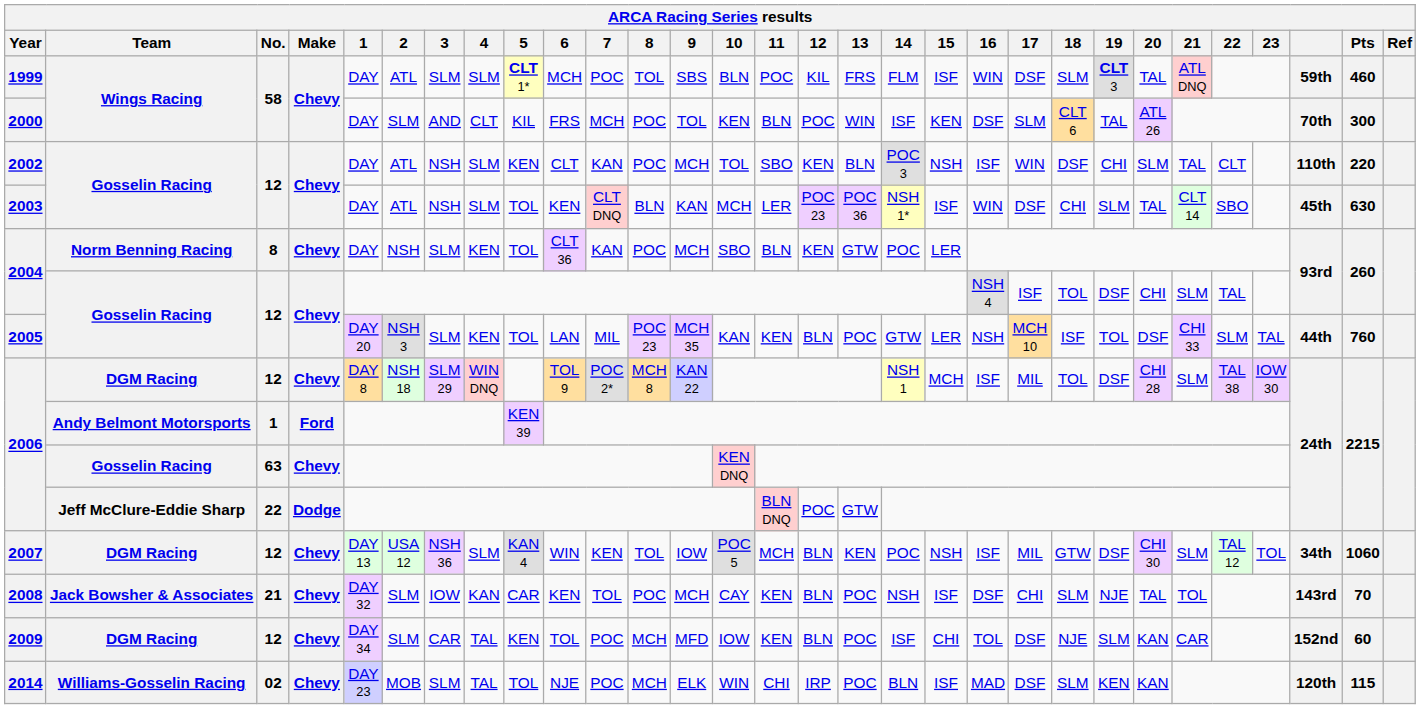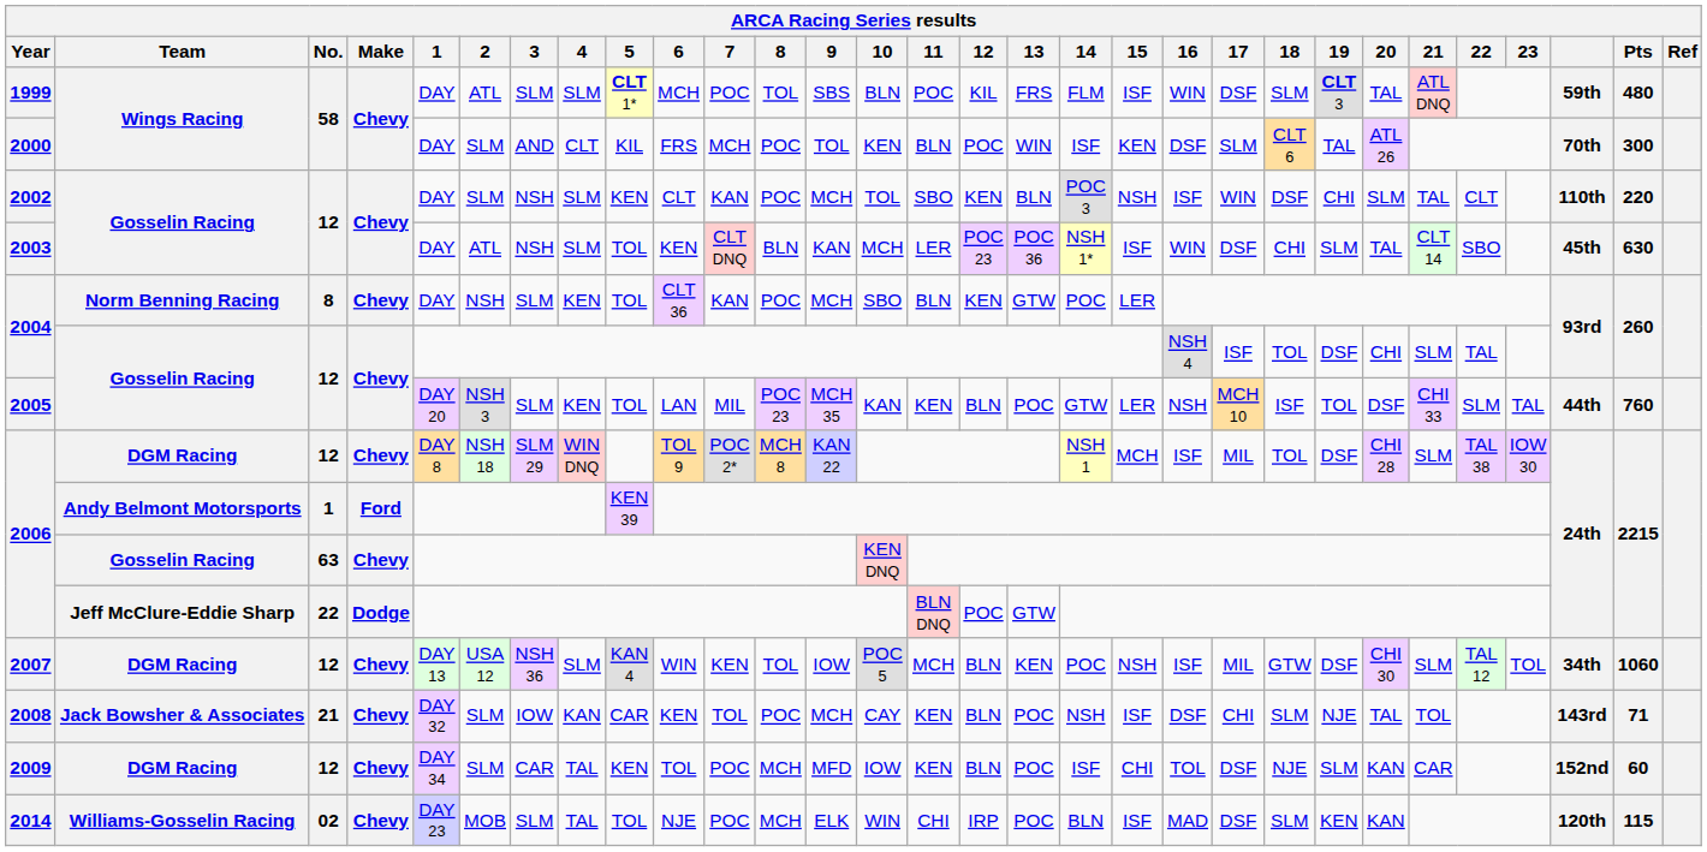 <table class="wikitable" style="text-align:center; font-size:75%">
 <tr>
 <th colspan=45><a href='#'>ARCA Racing Series</a> results</th>
 </tr>
 <tr>
 <th>Year</th>
 <th>Team</th>
 <th>No.</th>
 <th>Make</th>
 <th>1</th>
 <th>2</th>
 <th>3</th>
 <th>4</th>
 <th>5</th>
 <th>6</th>
 <th>7</th>
 <th>8</th>
 <th>9</th>
 <th>10</th>
 <th>11</th>
 <th>12</th>
 <th>13</th>
 <th>14</th>
 <th>15</th>
 <th>16</th>
 <th>17</th>
 <th>18</th>
 <th>19</th>
 <th>20</th>
 <th>21</th>
 <th>22</th>
 <th>23</th>
 <th></th>
 <th>Pts</th>
 <th>Ref</th>
 </tr>
 <tr>
 <th><a href='#'>1999</a></th>
 <th rowspan=2><a href='#'>Wings Racing</a></th>
 <th rowspan=2>58</th>
 <th rowspan=2><a href='#'>Chevy</a></th>
 <td><a href='#'>DAY</a></td>
 <td><a href='#'>ATL</a></td>
 <td><a href='#'>SLM</a></td>
 <td><a href='#'>SLM</a></td>
 <td style="background:#FFFFBF;"><strong><a href='#'>CLT</a></strong><br><small>1*</small></td>
 <td><a href='#'>MCH</a></td>
 <td><a href='#'>POC</a></td>
 <td><a href='#'>TOL</a></td>
 <td><a href='#'>SBS</a></td>
 <td><a href='#'>BLN</a></td>
 <td><a href='#'>POC</a></td>
 <td><a href='#'>KIL</a></td>
 <td><a href='#'>FRS</a></td>
 <td><a href='#'>FLM</a></td>
 <td><a href='#'>ISF</a></td>
 <td><a href='#'>WIN</a></td>
 <td><a href='#'>DSF</a></td>
 <td><a href='#'>SLM</a></td>
 <td style="background:#DFDFDF;"><strong><a href='#'>CLT</a></strong><br><small>3</small></td>
 <td><a href='#'>TAL</a></td>
 <td style="background:#FFCFCF;"><a href='#'>ATL</a><br><small>DNQ</small></td>
 <td colspan=2></td>
 <th>59th</th>
-<th>460</th>
+<th>480</th>
 <th></th>
 </tr>
 <tr>
 <th><a href='#'>2000</a></th>
 <td><a href='#'>DAY</a></td>
 <td><a href='#'>SLM</a></td>
 <td><a href='#'>AND</a></td>
 <td><a href='#'>CLT</a></td>
 <td><a href='#'>KIL</a></td>
 <td><a href='#'>FRS</a></td>
 <td><a href='#'>MCH</a></td>
 <td><a href='#'>POC</a></td>
 <td><a href='#'>TOL</a></td>
 <td><a href='#'>KEN</a></td>
 <td><a href='#'>BLN</a></td>
 <td><a href='#'>POC</a></td>
 <td><a href='#'>WIN</a></td>
 <td><a href='#'>ISF</a></td>
 <td><a href='#'>KEN</a></td>
 <td><a href='#'>DSF</a></td>
 <td><a href='#'>SLM</a></td>
 <td style="background:#FFDF9F;"><a href='#'>CLT</a><br><small>6</small></td>
 <td><a href='#'>TAL</a></td>
 <td style="background:#EFCFFF;"><a href='#'>ATL</a><br><small>26</small></td>
 <td colspan=3></td>
 <th>70th</th>
 <th>300</th>
 <th></th>
 </tr>
 <tr>
 <th><a href='#'>2002</a></th>
 <th rowspan=2><a href='#'>Gosselin Racing</a></th>
 <th rowspan=2>12</th>
 <th rowspan=2><a href='#'>Chevy</a></th>
 <td><a href='#'>DAY</a></td>
-<td><a href='#'>ATL</a></td>
+<td><a href='#'>SLM</a></td>
 <td><a href='#'>NSH</a></td>
 <td><a href='#'>SLM</a></td>
 <td><a href='#'>KEN</a></td>
 <td><a href='#'>CLT</a></td>
 <td><a href='#'>KAN</a></td>
 <td><a href='#'>POC</a></td>
 <td><a href='#'>MCH</a></td>
 <td><a href='#'>TOL</a></td>
 <td><a href='#'>SBO</a></td>
 <td><a href='#'>KEN</a></td>
 <td><a href='#'>BLN</a></td>
 <td style="background:#DFDFDF;"><a href='#'>POC</a><br><small>3</small></td>
 <td><a href='#'>NSH</a></td>
 <td><a href='#'>ISF</a></td>
 <td><a href='#'>WIN</a></td>
 <td><a href='#'>DSF</a></td>
 <td><a href='#'>CHI</a></td>
 <td><a href='#'>SLM</a></td>
 <td><a href='#'>TAL</a></td>
 <td><a href='#'>CLT</a></td>
 <td></td>
 <th>110th</th>
 <th>220</th>
 <th></th>
 </tr>
 <tr>
 <th><a href='#'>2003</a></th>
 <td><a href='#'>DAY</a></td>
 <td><a href='#'>ATL</a></td>
 <td><a href='#'>NSH</a></td>
 <td><a href='#'>SLM</a></td>
 <td><a href='#'>TOL</a></td>
 <td><a href='#'>KEN</a></td>
 <td style="background:#FFCFCF;"><a href='#'>CLT</a><br><small>DNQ</small></td>
 <td><a href='#'>BLN</a></td>
 <td><a href='#'>KAN</a></td>
 <td><a href='#'>MCH</a></td>
 <td><a href='#'>LER</a></td>
 <td style="background:#EFCFFF;"><a href='#'>POC</a><br><small>23</small></td>
 <td style="background:#EFCFFF;"><a href='#'>POC</a><br><small>36</small></td>
 <td style="background:#FFFFBF;"><a href='#'>NSH</a><br><small>1*</small></td>
 <td><a href='#'>ISF</a></td>
 <td><a href='#'>WIN</a></td>
 <td><a href='#'>DSF</a></td>
 <td><a href='#'>CHI</a></td>
 <td><a href='#'>SLM</a></td>
 <td><a href='#'>TAL</a></td>
 <td style="background:#DFFFDF;"><a href='#'>CLT</a><br><small>14</small></td>
 <td><a href='#'>SBO</a></td>
 <td></td>
 <th>45th</th>
 <th>630</th>
 <th></th>
 </tr>
 <tr>
 <th rowspan=2><a href='#'>2004</a></th>
 <th><a href='#'>Norm Benning Racing</a></th>
 <th>8</th>
 <th><a href='#'>Chevy</a></th>
 <td><a href='#'>DAY</a></td>
 <td><a href='#'>NSH</a></td>
 <td><a href='#'>SLM</a></td>
 <td><a href='#'>KEN</a></td>
 <td><a href='#'>TOL</a></td>
 <td style="background:#EFCFFF;"><a href='#'>CLT</a><br><small>36</small></td>
 <td><a href='#'>KAN</a></td>
 <td><a href='#'>POC</a></td>
 <td><a href='#'>MCH</a></td>
 <td><a href='#'>SBO</a></td>
 <td><a href='#'>BLN</a></td>
 <td><a href='#'>KEN</a></td>
 <td><a href='#'>GTW</a></td>
 <td><a href='#'>POC</a></td>
 <td><a href='#'>LER</a></td>
 <td colspan=8></td>
 <th rowspan=2>93rd</th>
 <th rowspan=2>260</th>
 <th rowspan=2></th>
 </tr>
 <tr>
 <th rowspan=2><a href='#'>Gosselin Racing</a></th>
 <th rowspan=2>12</th>
 <th rowspan=2><a href='#'>Chevy</a></th>
 <td colspan=15></td>
 <td style="background:#DFDFDF;"><a href='#'>NSH</a><br><small>4</small></td>
 <td><a href='#'>ISF</a></td>
 <td><a href='#'>TOL</a></td>
 <td><a href='#'>DSF</a></td>
 <td><a href='#'>CHI</a></td>
 <td><a href='#'>SLM</a></td>
 <td><a href='#'>TAL</a></td>
 <td></td>
 </tr>
 <tr>
 <th><a href='#'>2005</a></th>
 <td style="background:#EFCFFF;"><a href='#'>DAY</a><br><small>20</small></td>
 <td style="background:#DFDFDF;"><a href='#'>NSH</a><br><small>3</small></td>
 <td><a href='#'>SLM</a></td>
 <td><a href='#'>KEN</a></td>
 <td><a href='#'>TOL</a></td>
 <td><a href='#'>LAN</a></td>
 <td><a href='#'>MIL</a></td>
 <td style="background:#EFCFFF;"><a href='#'>POC</a><br><small>23</small></td>
 <td style="background:#EFCFFF;"><a href='#'>MCH</a><br><small>35</small></td>
 <td><a href='#'>KAN</a></td>
 <td><a href='#'>KEN</a></td>
 <td><a href='#'>BLN</a></td>
 <td><a href='#'>POC</a></td>
 <td><a href='#'>GTW</a></td>
 <td><a href='#'>LER</a></td>
 <td><a href='#'>NSH</a></td>
 <td style="background:#FFDF9F;"><a href='#'>MCH</a><br><small>10</small></td>
 <td><a href='#'>ISF</a></td>
 <td><a href='#'>TOL</a></td>
 <td><a href='#'>DSF</a></td>
 <td style="background:#EFCFFF;"><a href='#'>CHI</a><br><small>33</small></td>
 <td><a href='#'>SLM</a></td>
 <td><a href='#'>TAL</a></td>
 <th>44th</th>
 <th>760</th>
 <th></th>
 </tr>
 <tr>
 <th rowspan=4><a href='#'>2006</a></th>
 <th><a href='#'>DGM Racing</a></th>
 <th>12</th>
 <th><a href='#'>Chevy</a></th>
 <td style="background:#FFDF9F;"><a href='#'>DAY</a><br><small>8</small></td>
 <td style="background:#DFFFDF;"><a href='#'>NSH</a><br><small>18</small></td>
 <td style="background:#EFCFFF;"><a href='#'>SLM</a><br><small>29</small></td>
 <td style="background:#FFCFCF;"><a href='#'>WIN</a><br><small>DNQ</small></td>
 <td></td>
 <td style="background:#FFDF9F;"><a href='#'>TOL</a><br><small>9</small></td>
 <td style="background:#DFDFDF;"><a href='#'>POC</a><br><small>2*</small></td>
 <td style="background:#FFDF9F;"><a href='#'>MCH</a><br><small>8</small></td>
 <td style="background:#CFCFFF;"><a href='#'>KAN</a><br><small>22</small></td>
 <td colspan=4></td>
 <td style="background:#FFFFBF;"><a href='#'>NSH</a><br><small>1</small></td>
 <td><a href='#'>MCH</a></td>
 <td><a href='#'>ISF</a></td>
 <td><a href='#'>MIL</a></td>
 <td><a href='#'>TOL</a></td>
 <td><a href='#'>DSF</a></td>
 <td style="background:#EFCFFF;"><a href='#'>CHI</a><br><small>28</small></td>
 <td><a href='#'>SLM</a></td>
 <td style="background:#EFCFFF;"><a href='#'>TAL</a><br><small>38</small></td>
 <td style="background:#EFCFFF;"><a href='#'>IOW</a><br><small>30</small></td>
 <th rowspan=4>24th</th>
 <th rowspan=4>2215</th>
 <th rowspan=4></th>
 </tr>
 <tr>
 <th><a href='#'>Andy Belmont Motorsports</a></th>
 <th>1</th>
 <th><a href='#'>Ford</a></th>
 <td colspan=4></td>
 <td style="background:#EFCFFF;"><a href='#'>KEN</a><br><small>39</small></td>
 <td colspan=18></td>
 </tr>
 <tr>
 <th><a href='#'>Gosselin Racing</a></th>
 <th>63</th>
 <th><a href='#'>Chevy</a></th>
 <td colspan=9></td>
 <td style="background:#FFCFCF;"><a href='#'>KEN</a><br><small>DNQ</small></td>
 <td colspan=13></td>
 </tr>
 <tr>
 <th>Jeff McClure-Eddie Sharp</th>
 <th>22</th>
 <th><a href='#'>Dodge</a></th>
 <td colspan=10></td>
 <td style="background:#FFCFCF;"><a href='#'>BLN</a><br><small>DNQ</small></td>
 <td><a href='#'>POC</a></td>
 <td><a href='#'>GTW</a></td>
 <td colspan=10></td>
 </tr>
 <tr>
 <th><a href='#'>2007</a></th>
 <th><a href='#'>DGM Racing</a></th>
 <th>12</th>
 <th><a href='#'>Chevy</a></th>
 <td style="background:#DFFFDF;"><a href='#'>DAY</a><br><small>13</small></td>
 <td style="background:#DFFFDF;"><a href='#'>USA</a><br><small>12</small></td>
 <td style="background:#EFCFFF;"><a href='#'>NSH</a><br><small>36</small></td>
 <td><a href='#'>SLM</a></td>
 <td style="background:#DFDFDF;"><a href='#'>KAN</a><br><small>4</small></td>
 <td><a href='#'>WIN</a></td>
 <td><a href='#'>KEN</a></td>
 <td><a href='#'>TOL</a></td>
 <td><a href='#'>IOW</a></td>
 <td style="background:#DFDFDF;"><a href='#'>POC</a><br><small>5</small></td>
 <td><a href='#'>MCH</a></td>
 <td><a href='#'>BLN</a></td>
 <td><a href='#'>KEN</a></td>
 <td><a href='#'>POC</a></td>
 <td><a href='#'>NSH</a></td>
 <td><a href='#'>ISF</a></td>
 <td><a href='#'>MIL</a></td>
 <td><a href='#'>GTW</a></td>
 <td><a href='#'>DSF</a></td>
 <td style="background:#EFCFFF;"><a href='#'>CHI</a><br><small>30</small></td>
 <td><a href='#'>SLM</a></td>
 <td style="background:#DFFFDF;"><a href='#'>TAL</a><br><small>12</small></td>
 <td><a href='#'>TOL</a></td>
 <th>34th</th>
 <th>1060</th>
 <th></th>
 </tr>
 <tr>
 <th><a href='#'>2008</a></th>
 <th><a href='#'>Jack Bowsher & Associates</a></th>
 <th>21</th>
 <th><a href='#'>Chevy</a></th>
 <td style="background:#EFCFFF;"><a href='#'>DAY</a><br><small>32</small></td>
 <td><a href='#'>SLM</a></td>
 <td><a href='#'>IOW</a></td>
 <td><a href='#'>KAN</a></td>
 <td><a href='#'>CAR</a></td>
 <td><a href='#'>KEN</a></td>
 <td><a href='#'>TOL</a></td>
 <td><a href='#'>POC</a></td>
 <td><a href='#'>MCH</a></td>
 <td><a href='#'>CAY</a></td>
 <td><a href='#'>KEN</a></td>
 <td><a href='#'>BLN</a></td>
 <td><a href='#'>POC</a></td>
 <td><a href='#'>NSH</a></td>
 <td><a href='#'>ISF</a></td>
 <td><a href='#'>DSF</a></td>
 <td><a href='#'>CHI</a></td>
 <td><a href='#'>SLM</a></td>
 <td><a href='#'>NJE</a></td>
 <td><a href='#'>TAL</a></td>
 <td><a href='#'>TOL</a></td>
 <td colspan=2></td>
 <th>143rd</th>
-<th>70</th>
+<th>71</th>
 <th></th>
 </tr>
 <tr>
 <th><a href='#'>2009</a></th>
 <th><a href='#'>DGM Racing</a></th>
 <th>12</th>
 <th><a href='#'>Chevy</a></th>
 <td style="background:#EFCFFF;"><a href='#'>DAY</a><br><small>34</small></td>
 <td><a href='#'>SLM</a></td>
 <td><a href='#'>CAR</a></td>
 <td><a href='#'>TAL</a></td>
 <td><a href='#'>KEN</a></td>
 <td><a href='#'>TOL</a></td>
 <td><a href='#'>POC</a></td>
 <td><a href='#'>MCH</a></td>
 <td><a href='#'>MFD</a></td>
 <td><a href='#'>IOW</a></td>
 <td><a href='#'>KEN</a></td>
 <td><a href='#'>BLN</a></td>
 <td><a href='#'>POC</a></td>
 <td><a href='#'>ISF</a></td>
 <td><a href='#'>CHI</a></td>
 <td><a href='#'>TOL</a></td>
 <td><a href='#'>DSF</a></td>
 <td><a href='#'>NJE</a></td>
 <td><a href='#'>SLM</a></td>
 <td><a href='#'>KAN</a></td>
 <td><a href='#'>CAR</a></td>
 <td colspan=2></td>
 <th>152nd</th>
 <th>60</th>
 <th></th>
 </tr>
 <tr>
 <th><a href='#'>2014</a></th>
 <th><a href='#'>Williams-Gosselin Racing</a></th>
 <th>02</th>
 <th><a href='#'>Chevy</a></th>
 <td style="background:#CFCFFF;"><a href='#'>DAY</a><br><small>23</small></td>
 <td><a href='#'>MOB</a></td>
 <td><a href='#'>SLM</a></td>
 <td><a href='#'>TAL</a></td>
 <td><a href='#'>TOL</a></td>
 <td><a href='#'>NJE</a></td>
 <td><a href='#'>POC</a></td>
 <td><a href='#'>MCH</a></td>
 <td><a href='#'>ELK</a></td>
 <td><a href='#'>WIN</a></td>
 <td><a href='#'>CHI</a></td>
 <td><a href='#'>IRP</a></td>
 <td><a href='#'>POC</a></td>
 <td><a href='#'>BLN</a></td>
 <td><a href='#'>ISF</a></td>
 <td><a href='#'>MAD</a></td>
 <td><a href='#'>DSF</a></td>
 <td><a href='#'>SLM</a></td>
 <td><a href='#'>KEN</a></td>
 <td><a href='#'>KAN</a></td>
 <td colspan=3></td>
 <th>120th</th>
 <th>115</th>
 <th></th>
 </tr>
 </table>
